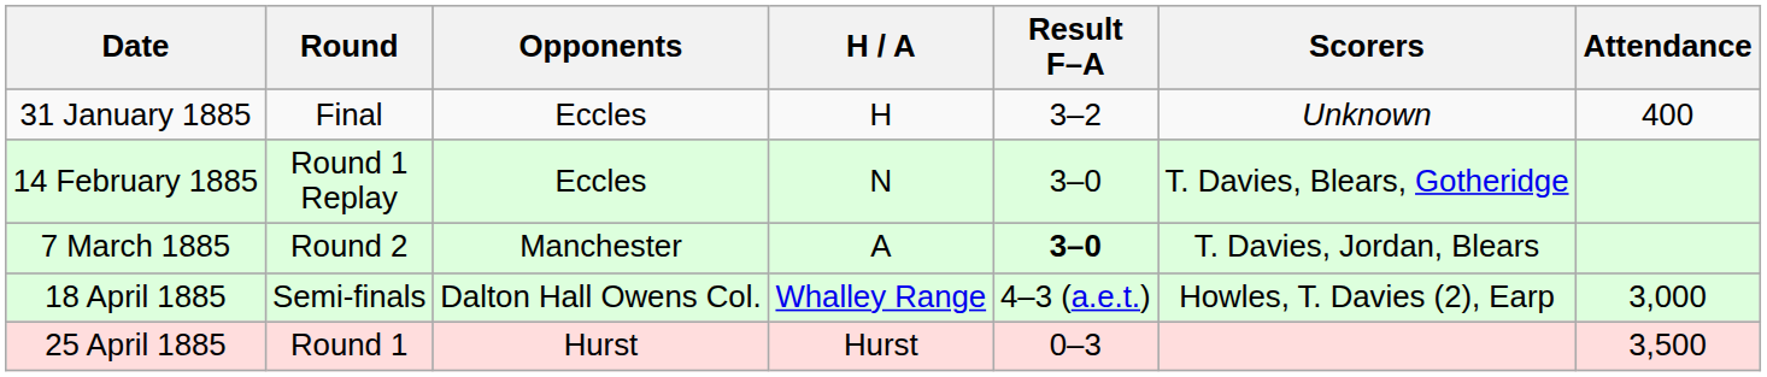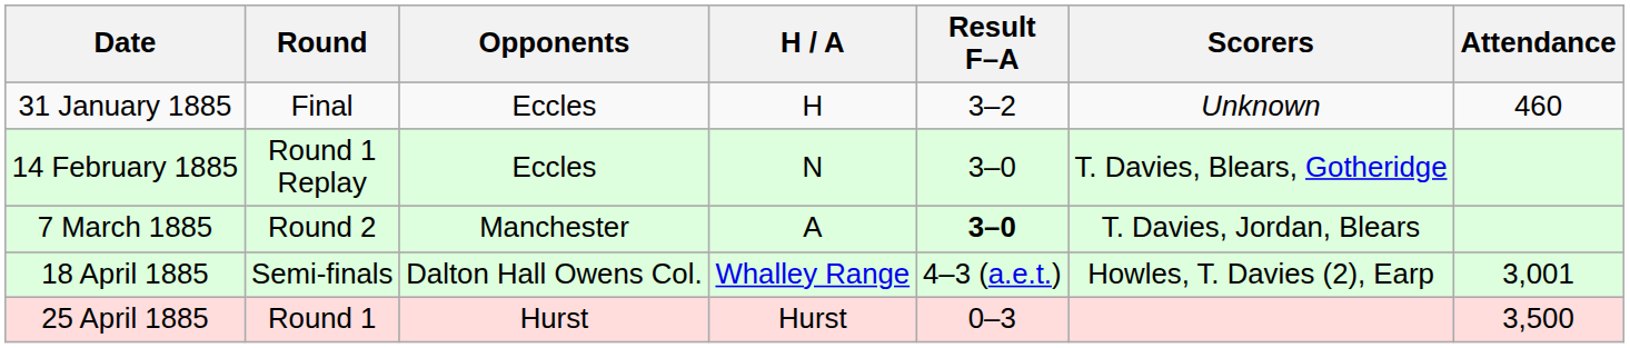 <table class="wikitable" style="text-align:center">
 <tr>
 <th>Date</th>
 <th>Round</th>
 <th>Opponents</th>
 <th>H / A</th>
 <th>Result<br>F–A</th>
 <th>Scorers</th>
 <th>Attendance</th>
 </tr>
 <tr>
 <td>31 January 1885</td>
 <td>Final</td>
 <td>Eccles</td>
 <td>H</td>
 <td>3–2</td>
 <td><em>Unknown</em></td>
-<td>400</td>
+<td>460</td>
 </tr>
 <tr bgcolor="#ddffdd">
 <td>14 February 1885</td>
 <td>Round 1<br>Replay</td>
 <td>Eccles</td>
 <td>N</td>
 <td>3–0</td>
 <td>T. Davies, Blears, <a href='#'>Gotheridge</a></td>
 <td></td>
 </tr>
 <tr bgcolor="#ddffdd">
 <td>7 March 1885</td>
 <td>Round 2</td>
 <td>Manchester</td>
 <td>A</td>
 <td><strong>3–0</strong></td>
 <td>T. Davies, Jordan, Blears</td>
 <td></td>
 </tr>
 <tr bgcolor="#ddffdd">
 <td>18 April 1885</td>
 <td>Semi-finals</td>
 <td>Dalton Hall Owens Col.</td>
 <td><a href='#'>Whalley Range</a></td>
 <td>4–3 (<a href='#'>a.e.t.</a>)</td>
 <td>Howles, T. Davies (2), Earp</td>
-<td>3,000</td>
+<td>3,001</td>
 </tr>
 <tr bgcolor="#ffdddd">
 <td>25 April 1885</td>
 <td>Round 1</td>
 <td>Hurst</td>
 <td>Hurst</td>
 <td>0–3</td>
 <td></td>
 <td>3,500</td>
 </tr>
 </table>
